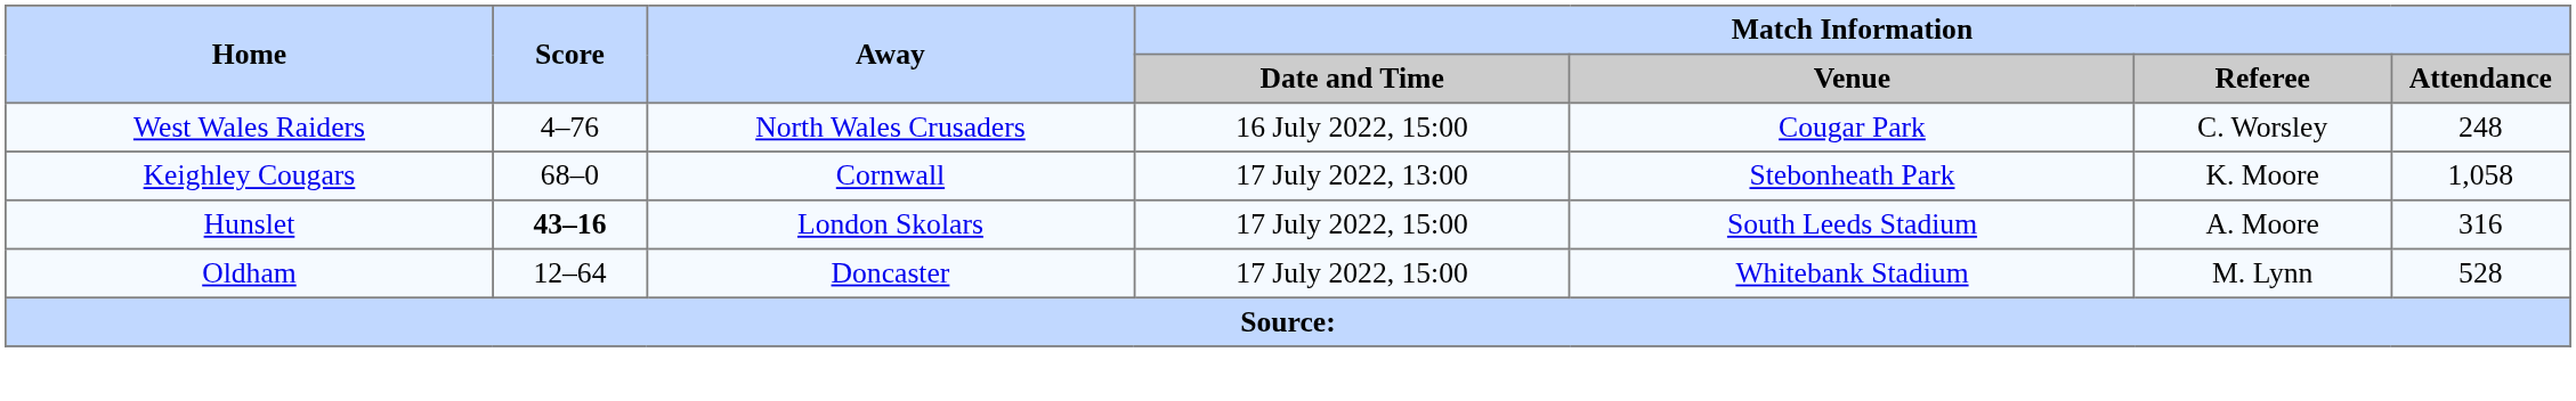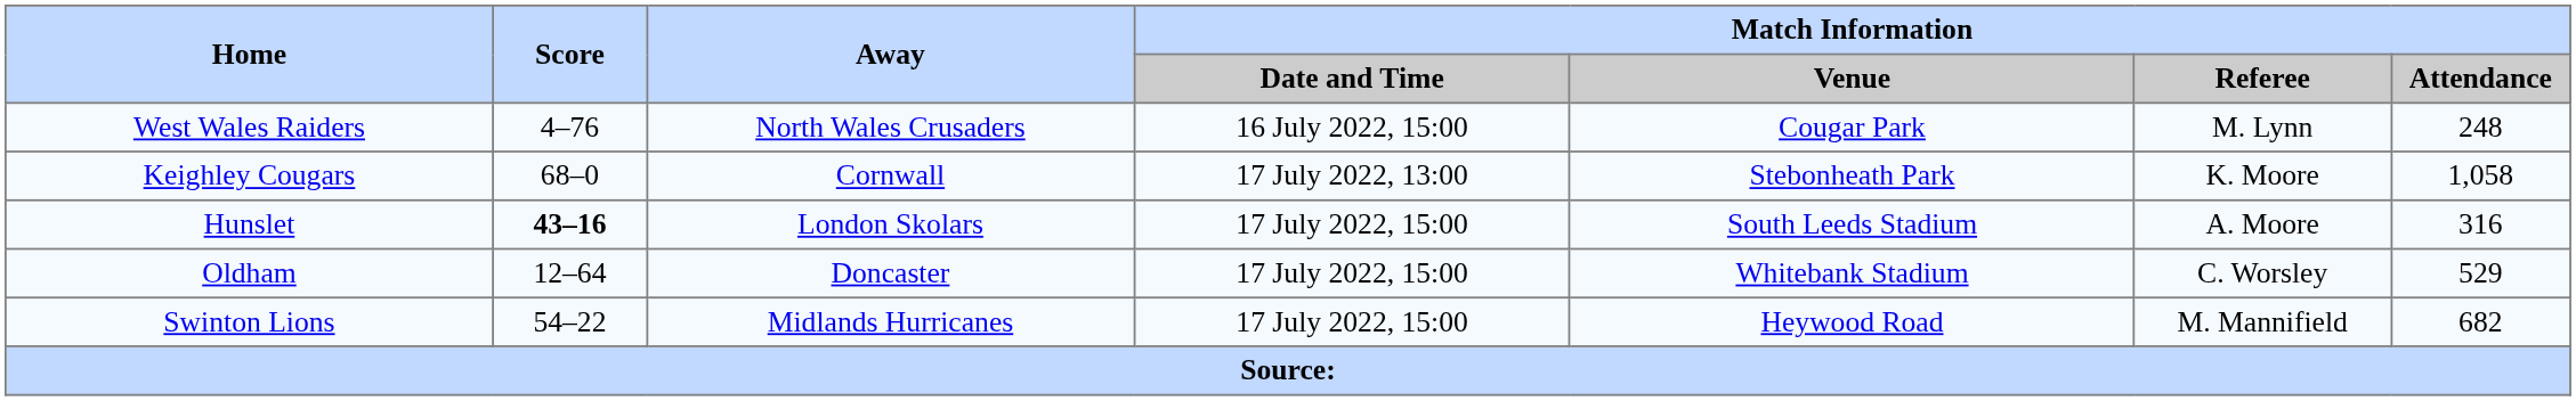 <table border=1 style="border-collapse:collapse; font-size:90%; text-align:center;" cellpadding=3 cellspacing=0 width=100%>
 <tr bgcolor=#C1D8FF>
 <th scope="col" rowspan=2 width=19%>Home</th>
 <th scope="col" rowspan=2 width=6%>Score</th>
 <th scope="col" rowspan=2 width=19%>Away</th>
 <th colspan=4>Match Information</th>
 </tr>
 <tr bgcolor=#CCCCCC>
 <th scope="col" width=17%>Date and Time</th>
 <th scope="col" width=22%>Venue</th>
 <th scope="col" width=10%>Referee</th>
 <th scope="col" width=7%>Attendance</th>
 </tr>
 <tr bgcolor=#F5FAFF>
 <td> <a href='#'>West Wales Raiders</a></td>
 <td>4–76</td>
 <td> <a href='#'>North Wales Crusaders</a></td>
 <td>16 July 2022, 15:00</td>
 <td><a href='#'>Cougar Park</a></td>
-<td>C. Worsley</td>
+<td>M. Lynn</td>
 <td>248</td>
 </tr>
 <tr bgcolor=#F5FAFF>
 <td> <a href='#'>Keighley Cougars</a></td>
 <td>68–0</td>
 <td> <a href='#'>Cornwall</a></td>
 <td>17 July 2022, 13:00</td>
 <td><a href='#'>Stebonheath Park</a></td>
 <td>K. Moore</td>
 <td>1,058</td>
 </tr>
 <tr bgcolor=#F5FAFF>
 <td> <a href='#'>Hunslet</a></td>
 <td><strong>43–16</strong></td>
 <td> <a href='#'>London Skolars</a></td>
 <td>17 July 2022, 15:00</td>
 <td><a href='#'>South Leeds Stadium</a></td>
 <td>A. Moore</td>
 <td>316</td>
 </tr>
 <tr bgcolor=#F5FAFF>
 <td> <a href='#'>Oldham</a></td>
 <td>12–64</td>
 <td> <a href='#'>Doncaster</a></td>
 <td>17 July 2022, 15:00</td>
 <td><a href='#'>Whitebank Stadium</a></td>
-<td>M. Lynn</td>
-<td>528</td>
+<td>C. Worsley</td>
+<td>529</td>
+</tr>
+<tr bgcolor=#F5FAFF>
+<td> <a href='#'>Swinton Lions</a></td>
+<td>54–22</td>
+<td> <a href='#'>Midlands Hurricanes</a></td>
+<td>17 July 2022, 15:00</td>
+<td><a href='#'>Heywood Road</a></td>
+<td>M. Mannifield</td>
+<td>682</td>
 </tr>
 <tr style="background:#c1d8ff;">
 <th colspan=7>Source:</th>
 </tr>
 </table>
